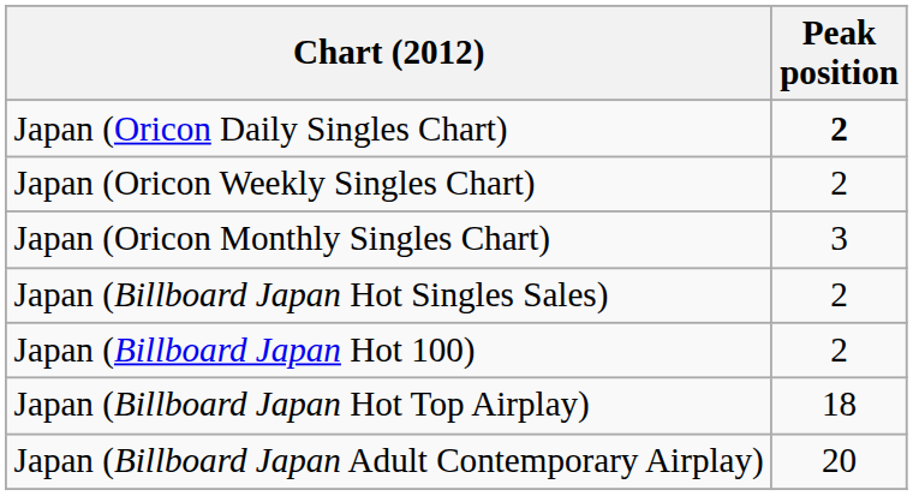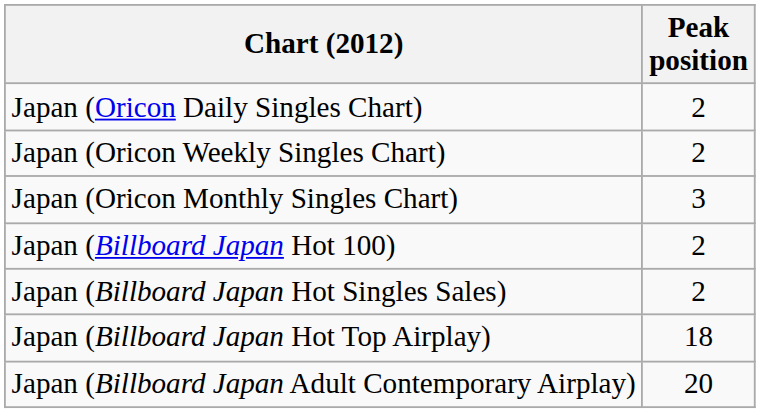 <table class="wikitable sortable" border="1">
 <tr>
 <th>Chart (2012)</th>
 <th>Peak<br>position</th>
 </tr>
 <tr>
 <td>Japan (<a href='#'>Oricon</a> Daily Singles Chart)</td>
-<td style="text-align:center;"><strong>2</strong></td>
+<td style="text-align:center;">2</td>
 </tr>
 <tr>
 <td>Japan (Oricon Weekly Singles Chart)</td>
 <td style="text-align:center;">2</td>
 </tr>
 <tr>
 <td>Japan (Oricon Monthly Singles Chart)</td>
 <td style="text-align:center;">3</td>
 </tr>
 <tr>
-<td>Japan (<em>Billboard Japan</em> Hot Singles Sales)</td>
+<td>Japan (<em><a href='#'>Billboard Japan</a></em> Hot 100)</td>
 <td style="text-align:center;">2</td>
 </tr>
 <tr>
-<td>Japan (<em><a href='#'>Billboard Japan</a></em> Hot 100)</td>
+<td>Japan (<em>Billboard Japan</em> Hot Singles Sales)</td>
 <td style="text-align:center;">2</td>
 </tr>
 <tr>
 <td>Japan (<em>Billboard Japan</em> Hot Top Airplay)</td>
 <td style="text-align:center;">18</td>
 </tr>
 <tr>
 <td>Japan (<em>Billboard Japan</em> Adult Contemporary Airplay)</td>
 <td style="text-align:center;">20</td>
 </tr>
 </table>
